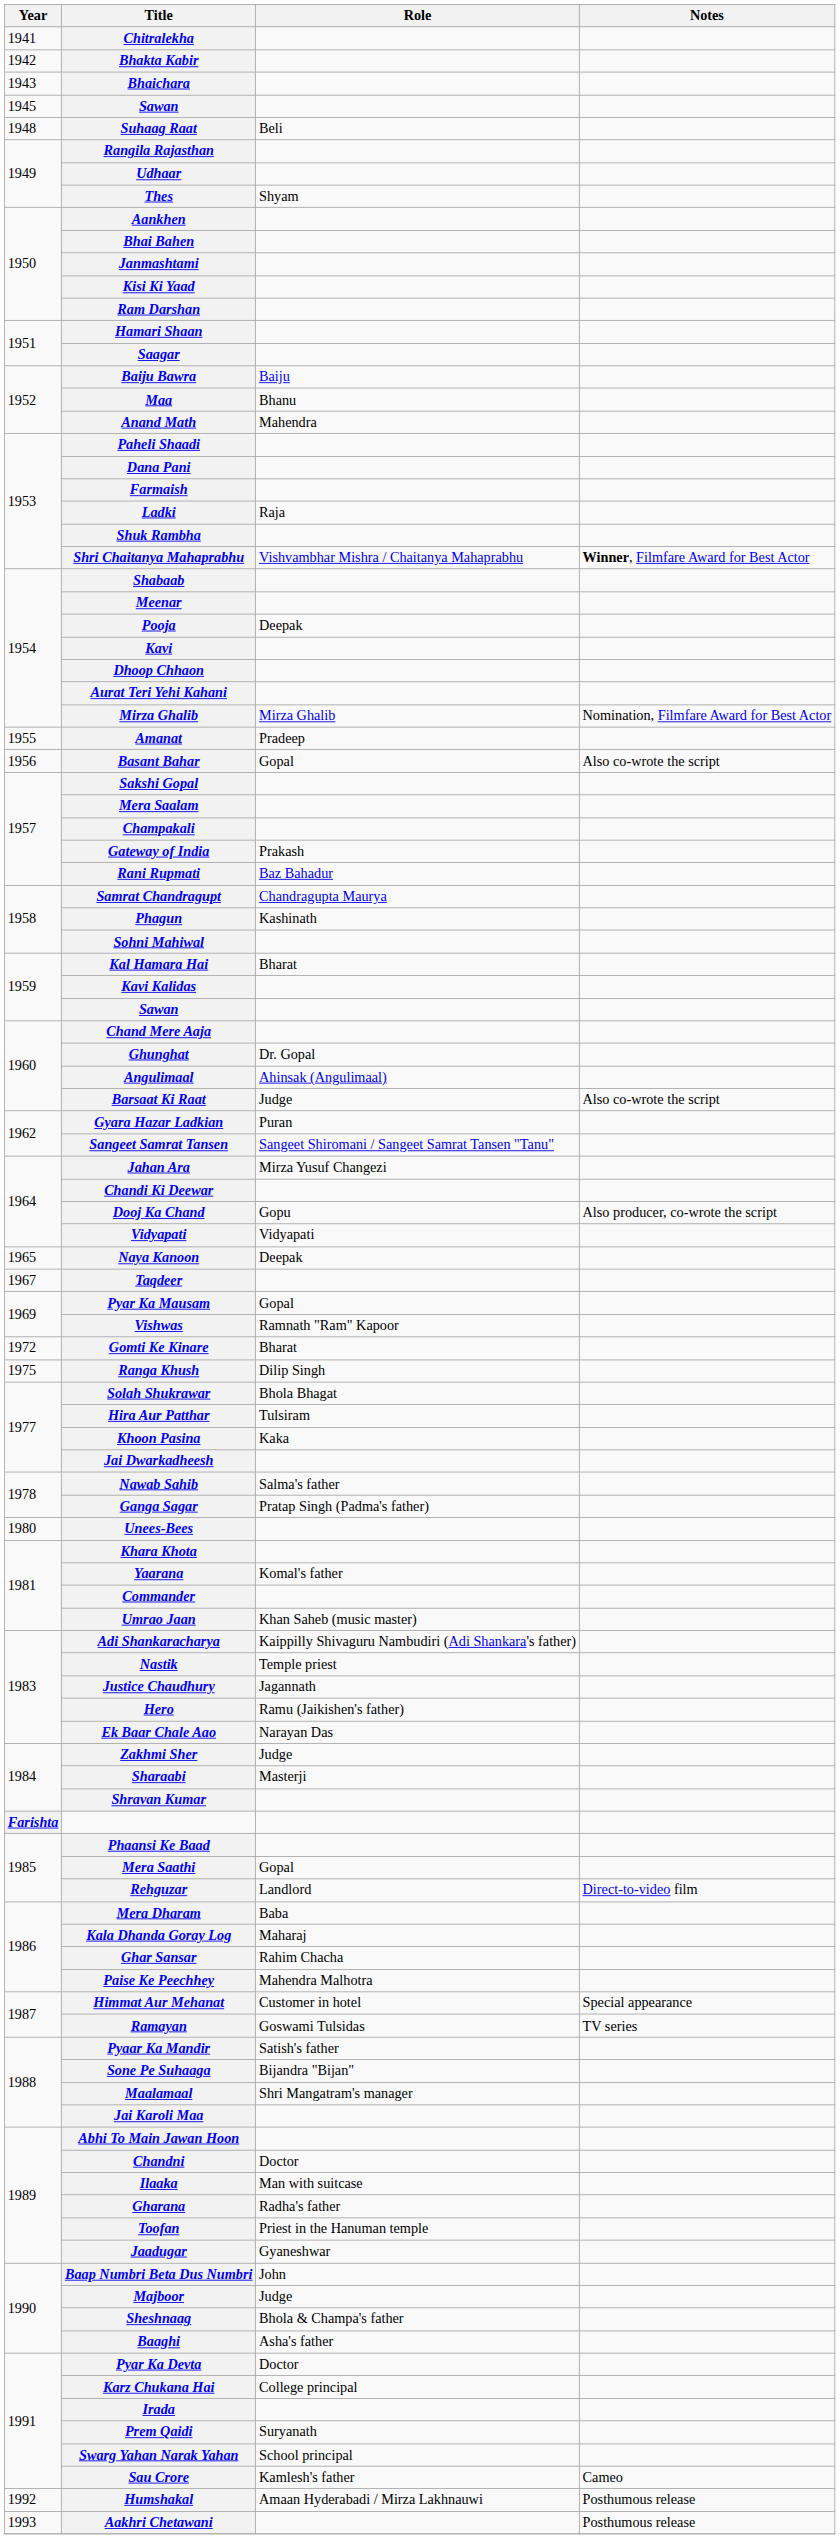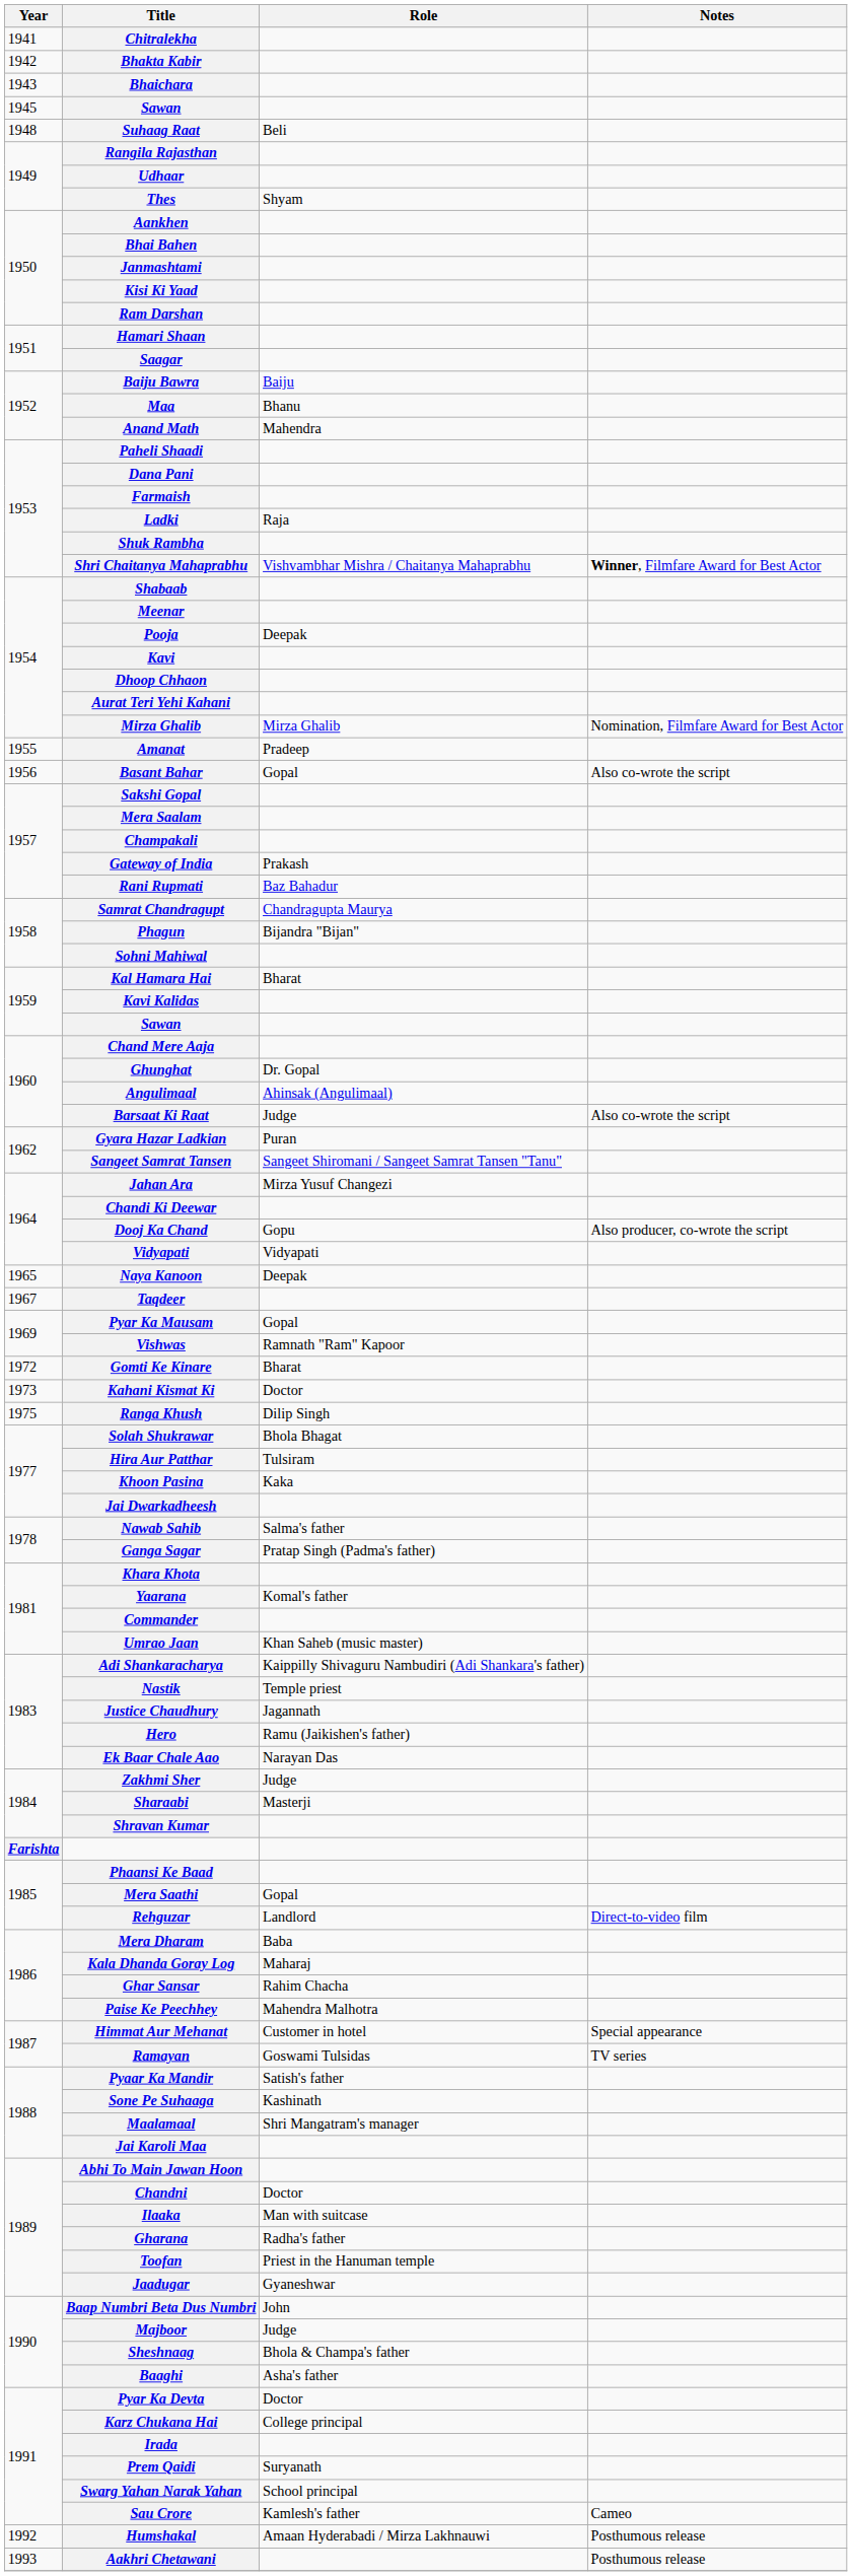 <table class="wikitable sortable plainrowheaders">
 <tr style="background:#ccc; text-align:center;">
 <th scope="col">Year</th>
 <th scope="col">Title</th>
 <th scope="col">Role</th>
 <th scope="col" class="unsortable">Notes</th>
 </tr>
 <tr>
 <td>1941</td>
 <th scope="row"><em><a href='#'>Chitralekha</a></em></th>
 <td></td>
 <td></td>
 </tr>
 <tr>
 <td>1942</td>
 <th scope="row"><em><a href='#'>Bhakta Kabir</a></em></th>
 <td></td>
 <td></td>
 </tr>
 <tr>
 <td>1943</td>
 <th scope="row"><em><a href='#'>Bhaichara</a></em></th>
 <td></td>
 <td></td>
 </tr>
 <tr>
 <td>1945</td>
 <th scope="row"><em><a href='#'>Sawan</a></em></th>
 <td></td>
 <td></td>
 </tr>
 <tr>
 <td>1948</td>
 <th scope="row"><em><a href='#'>Suhaag Raat</a></em></th>
 <td>Beli</td>
 <td></td>
 </tr>
 <tr>
 <td rowspan="3">1949</td>
 <th scope="row"><em><a href='#'>Rangila Rajasthan</a></em></th>
 <td></td>
 <td></td>
 </tr>
 <tr>
 <th scope="row"><em><a href='#'>Udhaar</a></em></th>
 <td></td>
 <td></td>
 </tr>
 <tr>
 <th scope="row"><em><a href='#'>Thes</a></em></th>
 <td>Shyam</td>
 <td></td>
 </tr>
 <tr>
 <td rowspan="5">1950</td>
 <th scope="row"><em><a href='#'>Aankhen</a></em></th>
 <td></td>
 <td></td>
 </tr>
 <tr>
 <th scope="row"><em><a href='#'>Bhai Bahen</a></em></th>
 <td></td>
 <td></td>
 </tr>
 <tr>
 <th scope="row"><em><a href='#'>Janmashtami</a></em></th>
 <td></td>
 <td></td>
 </tr>
 <tr>
 <th scope="row"><em><a href='#'>Kisi Ki Yaad</a></em></th>
 <td></td>
 <td></td>
 </tr>
 <tr>
 <th scope="row"><em><a href='#'>Ram Darshan</a></em></th>
 <td></td>
 <td></td>
 </tr>
 <tr>
 <td rowspan="2">1951</td>
 <th scope="row"><em><a href='#'>Hamari Shaan</a></em></th>
 <td></td>
 <td></td>
 </tr>
 <tr>
 <th scope="row"><em><a href='#'>Saagar</a></em></th>
 <td></td>
 <td></td>
 </tr>
 <tr>
 <td rowspan="3">1952</td>
 <th scope="row"><em><a href='#'>Baiju Bawra</a></em></th>
 <td><a href='#'>Baiju</a></td>
 <td></td>
 </tr>
 <tr>
 <th scope="row"><em><a href='#'>Maa</a></em></th>
 <td>Bhanu</td>
 <td></td>
 </tr>
 <tr>
 <th scope="row"><em><a href='#'>Anand Math</a></em></th>
 <td>Mahendra</td>
 <td></td>
 </tr>
 <tr>
 <td rowspan="6">1953</td>
 <th scope="row"><em><a href='#'>Paheli Shaadi</a></em></th>
 <td></td>
 <td></td>
 </tr>
 <tr>
 <th scope="row"><em><a href='#'>Dana Pani</a></em></th>
 <td></td>
 <td></td>
 </tr>
 <tr>
 <th scope="row"><em><a href='#'>Farmaish</a></em></th>
 <td></td>
 <td></td>
 </tr>
 <tr>
 <th scope="row"><em><a href='#'>Ladki</a></em></th>
 <td>Raja</td>
 <td></td>
 </tr>
 <tr>
 <th scope="row"><em><a href='#'>Shuk Rambha</a></em></th>
 <td></td>
 <td></td>
 </tr>
 <tr>
 <th scope="row"><em><a href='#'>Shri Chaitanya Mahaprabhu</a></em></th>
 <td><a href='#'>Vishvambhar Mishra / Chaitanya Mahaprabhu</a></td>
 <td><strong>Winner</strong>, <a href='#'>Filmfare Award for Best Actor</a></td>
 </tr>
 <tr>
 <td rowspan="7">1954</td>
 <th scope="row"><em><a href='#'>Shabaab</a></em></th>
 <td></td>
 <td></td>
 </tr>
 <tr>
 <th scope="row"><em><a href='#'>Meenar</a></em></th>
 <td></td>
 <td></td>
 </tr>
 <tr>
 <th scope="row"><em><a href='#'>Pooja</a></em></th>
 <td>Deepak</td>
 <td></td>
 </tr>
 <tr>
 <th scope="row"><em><a href='#'>Kavi</a></em></th>
 <td></td>
 <td></td>
 </tr>
 <tr>
 <th scope="row"><em><a href='#'>Dhoop Chhaon</a></em></th>
 <td></td>
 <td></td>
 </tr>
 <tr>
 <th scope="row"><em><a href='#'>Aurat Teri Yehi Kahani</a></em></th>
 <td></td>
 <td></td>
 </tr>
 <tr>
 <th scope="row"><em><a href='#'>Mirza Ghalib</a></em></th>
 <td><a href='#'>Mirza Ghalib</a></td>
 <td>Nomination, <a href='#'>Filmfare Award for Best Actor</a></td>
 </tr>
 <tr>
 <td>1955</td>
 <th scope="row"><em><a href='#'>Amanat</a></em></th>
 <td>Pradeep</td>
 <td></td>
 </tr>
 <tr>
 <td>1956</td>
 <th scope="row"><em><a href='#'>Basant Bahar</a></em></th>
 <td>Gopal</td>
 <td>Also co-wrote the script</td>
 </tr>
 <tr>
 <td rowspan="5">1957</td>
 <th scope="row"><em><a href='#'>Sakshi Gopal</a></em></th>
 <td></td>
 <td></td>
 </tr>
 <tr>
 <th scope="row"><em><a href='#'>Mera Saalam</a></em></th>
 <td></td>
 <td></td>
 </tr>
 <tr>
 <th scope="row"><em><a href='#'>Champakali</a></em></th>
 <td></td>
 <td></td>
 </tr>
 <tr>
 <th scope="row"><em><a href='#'>Gateway of India</a></em></th>
 <td>Prakash</td>
 <td></td>
 </tr>
 <tr>
 <th scope="row"><em><a href='#'>Rani Rupmati</a></em></th>
 <td><a href='#'>Baz Bahadur</a></td>
 <td></td>
 </tr>
 <tr>
 <td rowspan="3">1958</td>
 <th scope="row"><em><a href='#'>Samrat Chandragupt</a></em></th>
 <td><a href='#'>Chandragupta Maurya</a></td>
 <td></td>
 </tr>
 <tr>
 <th scope="row"><em><a href='#'>Phagun</a></em></th>
-<td>Kashinath</td>
+<td>Bijandra "Bijan"</td>
 <td></td>
 </tr>
 <tr>
 <th scope="row"><em><a href='#'>Sohni Mahiwal</a></em></th>
 <td></td>
 <td></td>
 </tr>
 <tr>
 <td rowspan="3">1959</td>
 <th scope="row"><em><a href='#'>Kal Hamara Hai</a></em></th>
 <td>Bharat</td>
 <td></td>
 </tr>
 <tr>
 <th scope="row"><em><a href='#'>Kavi Kalidas</a></em></th>
 <td></td>
 <td></td>
 </tr>
 <tr>
 <th scope="row"><em><a href='#'>Sawan</a></em></th>
 <td></td>
 <td></td>
 </tr>
 <tr>
 <td rowspan="4">1960</td>
 <th scope="row"><em><a href='#'>Chand Mere Aaja</a></em></th>
 <td></td>
 <td></td>
 </tr>
 <tr>
 <th scope="row"><em><a href='#'>Ghunghat</a></em></th>
 <td>Dr. Gopal</td>
 <td></td>
 </tr>
 <tr>
 <th scope="row"><em><a href='#'>Angulimaal</a></em></th>
 <td><a href='#'>Ahinsak (Angulimaal)</a></td>
 <td></td>
 </tr>
 <tr>
 <th scope="row"><em><a href='#'>Barsaat Ki Raat</a></em></th>
 <td>Judge</td>
 <td>Also co-wrote the script</td>
 </tr>
 <tr>
 <td rowspan="2">1962</td>
 <th scope="row"><em><a href='#'>Gyara Hazar Ladkian</a></em></th>
 <td>Puran</td>
 <td></td>
 </tr>
 <tr>
 <th scope="row"><em><a href='#'>Sangeet Samrat Tansen</a></em></th>
 <td><a href='#'>Sangeet Shiromani / Sangeet Samrat Tansen "Tanu"</a></td>
 <td></td>
 </tr>
 <tr>
 <td rowspan="4">1964</td>
 <th scope="row"><em><a href='#'>Jahan Ara</a></em></th>
 <td>Mirza Yusuf Changezi</td>
 <td></td>
 </tr>
 <tr>
 <th scope="row"><em><a href='#'>Chandi Ki Deewar</a></em></th>
 <td></td>
 <td></td>
 </tr>
 <tr>
 <th scope="row"><em><a href='#'>Dooj Ka Chand</a></em></th>
 <td>Gopu</td>
 <td>Also producer, co-wrote the script</td>
 </tr>
 <tr>
 <th scope="row"><em><a href='#'>Vidyapati</a></em></th>
 <td>Vidyapati</td>
 <td></td>
 </tr>
 <tr>
 <td>1965</td>
 <th scope="row"><em><a href='#'>Naya Kanoon</a></em></th>
 <td>Deepak</td>
 <td></td>
 </tr>
 <tr>
 <td>1967</td>
 <th scope="row"><em><a href='#'>Taqdeer</a></em></th>
 <td></td>
 <td></td>
 </tr>
 <tr>
 <td rowspan="2">1969</td>
 <th scope="row"><em><a href='#'>Pyar Ka Mausam</a></em></th>
 <td>Gopal</td>
 <td></td>
 </tr>
 <tr>
 <th scope="row"><em><a href='#'>Vishwas</a></em></th>
 <td>Ramnath "Ram" Kapoor</td>
 <td></td>
 </tr>
 <tr>
 <td>1972</td>
 <th scope="row"><em><a href='#'>Gomti Ke Kinare</a></em></th>
 <td>Bharat</td>
 <td></td>
 </tr>
 <tr>
+<td>1973</td>
+<th scope="row"><em><a href='#'>Kahani Kismat Ki</a></em></th>
+<td>Doctor</td>
+<td></td>
+</tr>
+<tr>
 <td>1975</td>
 <th scope="row"><em><a href='#'>Ranga Khush</a></em></th>
 <td>Dilip Singh</td>
 <td></td>
 </tr>
 <tr>
 <td rowspan="4">1977</td>
 <th scope="row"><em><a href='#'>Solah Shukrawar</a></em></th>
 <td>Bhola Bhagat</td>
 <td></td>
 </tr>
 <tr>
 <th scope="row"><em><a href='#'>Hira Aur Patthar</a></em></th>
 <td>Tulsiram</td>
 <td></td>
 </tr>
 <tr>
 <th scope="row"><em><a href='#'>Khoon Pasina</a></em></th>
 <td>Kaka</td>
 <td></td>
 </tr>
 <tr>
 <th scope="row"><em><a href='#'>Jai Dwarkadheesh</a></em></th>
 <td></td>
 <td></td>
 </tr>
 <tr>
 <td rowspan="2">1978</td>
 <th scope="row"><em><a href='#'>Nawab Sahib</a></em></th>
 <td>Salma's father</td>
 <td></td>
 </tr>
 <tr>
 <th scope="row"><em><a href='#'>Ganga Sagar</a></em></th>
 <td>Pratap Singh (Padma's father)</td>
-<td></td>
-</tr>
-<tr>
-<td>1980</td>
-<th scope="row"><em><a href='#'>Unees-Bees</a></em></th>
-<td></td>
 <td></td>
 </tr>
 <tr>
 <td rowspan="4">1981</td>
 <th scope="row"><em><a href='#'>Khara Khota</a></em></th>
 <td></td>
 <td></td>
 </tr>
 <tr>
 <th scope="row"><em><a href='#'>Yaarana</a></em></th>
 <td>Komal's father</td>
 <td></td>
 </tr>
 <tr>
 <th scope="row"><em><a href='#'>Commander</a></em></th>
 <td></td>
 <td></td>
 </tr>
 <tr>
 <th scope="row"><em><a href='#'>Umrao Jaan</a></em></th>
 <td>Khan Saheb (music master)</td>
 <td></td>
 </tr>
 <tr>
 <td rowspan="5">1983</td>
 <th scope="row"><em><a href='#'>Adi Shankaracharya</a></em></th>
 <td>Kaippilly Shivaguru Nambudiri (<a href='#'>Adi Shankara</a>'s father)</td>
 <td></td>
 </tr>
 <tr>
 <th scope="row"><em><a href='#'>Nastik</a></em></th>
 <td>Temple priest</td>
 <td></td>
 </tr>
 <tr>
 <th scope="row"><em><a href='#'>Justice Chaudhury</a></em></th>
 <td>Jagannath</td>
 <td></td>
 </tr>
 <tr>
 <th scope="row"><em><a href='#'>Hero</a></em></th>
 <td>Ramu (Jaikishen's father)</td>
 <td></td>
 </tr>
 <tr>
 <th scope="row"><em><a href='#'>Ek Baar Chale Aao</a></em></th>
 <td>Narayan Das</td>
 <td></td>
 </tr>
 <tr>
 <td rowspan="3">1984</td>
 <th scope="row"><em><a href='#'>Zakhmi Sher</a></em></th>
 <td>Judge</td>
 <td></td>
 </tr>
 <tr>
 <th scope="row"><em><a href='#'>Sharaabi</a></em></th>
 <td>Masterji</td>
 <td></td>
 </tr>
 <tr>
 <th scope="row"><em><a href='#'>Shravan Kumar</a></em></th>
 <td></td>
 <td></td>
 </tr>
 <tr>
 <th scope="row"><em><a href='#'>Farishta</a></em></th>
 <td></td>
 <td></td>
 </tr>
 <tr>
 <td rowspan="3">1985</td>
 <th scope="row"><em><a href='#'>Phaansi Ke Baad</a></em></th>
 <td></td>
 <td></td>
 </tr>
 <tr>
 <th scope="row"><em><a href='#'>Mera Saathi</a></em></th>
 <td>Gopal</td>
 <td></td>
 </tr>
 <tr>
 <th scope="row"><em><a href='#'>Rehguzar</a></em></th>
 <td>Landlord</td>
 <td><a href='#'>Direct-to-video</a> film</td>
 </tr>
 <tr>
 <td rowspan="4">1986</td>
 <th scope="row"><em><a href='#'>Mera Dharam</a></em></th>
 <td>Baba</td>
 <td></td>
 </tr>
 <tr>
 <th scope="row"><em><a href='#'>Kala Dhanda Goray Log</a></em></th>
 <td>Maharaj</td>
 <td></td>
 </tr>
 <tr>
 <th scope="row"><em><a href='#'>Ghar Sansar</a></em></th>
 <td>Rahim Chacha</td>
 <td></td>
 </tr>
 <tr>
 <th scope="row"><em><a href='#'>Paise Ke Peechhey</a></em></th>
 <td>Mahendra Malhotra</td>
 <td></td>
 </tr>
 <tr>
 <td rowspan="2">1987</td>
 <th scope="row"><em><a href='#'>Himmat Aur Mehanat</a></em></th>
 <td>Customer in hotel</td>
 <td>Special appearance</td>
 </tr>
 <tr>
 <th scope="row"><em><a href='#'>Ramayan</a></em></th>
 <td>Goswami Tulsidas</td>
 <td>TV series</td>
 </tr>
 <tr>
 <td rowspan="4">1988</td>
 <th scope="row"><em><a href='#'>Pyaar Ka Mandir</a></em></th>
 <td>Satish's father</td>
 <td></td>
 </tr>
 <tr>
 <th scope="row"><em><a href='#'>Sone Pe Suhaaga</a></em></th>
-<td>Bijandra "Bijan"</td>
+<td>Kashinath</td>
 <td></td>
 </tr>
 <tr>
 <th scope="row"><em><a href='#'>Maalamaal</a></em></th>
 <td>Shri Mangatram's manager</td>
 <td></td>
 </tr>
 <tr>
 <th scope="row"><em><a href='#'>Jai Karoli Maa</a></em></th>
 <td></td>
 <td></td>
 </tr>
 <tr>
 <td rowspan="6">1989</td>
 <th scope="row"><em><a href='#'>Abhi To Main Jawan Hoon</a></em></th>
 <td></td>
 <td></td>
 </tr>
 <tr>
 <th scope="row"><em><a href='#'>Chandni</a></em></th>
 <td>Doctor</td>
 <td></td>
 </tr>
 <tr>
 <th scope="row"><em><a href='#'>Ilaaka</a></em></th>
 <td>Man with suitcase</td>
 <td></td>
 </tr>
 <tr>
 <th scope="row"><em><a href='#'>Gharana</a></em></th>
 <td>Radha's father</td>
 <td></td>
 </tr>
 <tr>
 <th scope="row"><em><a href='#'>Toofan</a></em></th>
 <td>Priest in the Hanuman temple</td>
 <td></td>
 </tr>
 <tr>
 <th scope="row"><em><a href='#'>Jaadugar</a></em></th>
 <td>Gyaneshwar</td>
 <td></td>
 </tr>
 <tr>
 <td rowspan="4">1990</td>
 <th scope="row"><em><a href='#'>Baap Numbri Beta Dus Numbri</a></em></th>
 <td>John</td>
 <td></td>
 </tr>
 <tr>
 <th scope="row"><em><a href='#'>Majboor</a></em></th>
 <td>Judge</td>
 <td></td>
 </tr>
 <tr>
 <th scope="row"><em><a href='#'>Sheshnaag</a></em></th>
 <td>Bhola & Champa's father</td>
 <td></td>
 </tr>
 <tr>
 <th scope="row"><em> <a href='#'>Baaghi</a></em></th>
 <td>Asha's father</td>
 <td></td>
 </tr>
 <tr>
 <td rowspan="6">1991</td>
 <th scope="row"><em><a href='#'>Pyar Ka Devta</a></em></th>
 <td>Doctor</td>
 <td></td>
 </tr>
 <tr>
 <th scope="row"><em><a href='#'>Karz Chukana Hai</a></em></th>
 <td>College principal</td>
 <td></td>
 </tr>
 <tr>
 <th scope="row"><em><a href='#'>Irada</a></em></th>
 <td></td>
 <td></td>
 </tr>
 <tr>
 <th scope="row"><em><a href='#'>Prem Qaidi</a></em></th>
 <td>Suryanath</td>
 <td></td>
 </tr>
 <tr>
 <th scope="row"><em><a href='#'>Swarg Yahan Narak Yahan</a></em></th>
 <td>School principal</td>
 <td></td>
 </tr>
 <tr>
 <th scope="row"><em><a href='#'>Sau Crore</a></em></th>
 <td>Kamlesh's father</td>
 <td>Cameo</td>
 </tr>
 <tr>
 <td>1992</td>
 <th scope="row"><em><a href='#'>Humshakal</a></em></th>
 <td>Amaan Hyderabadi / Mirza Lakhnauwi</td>
 <td>Posthumous release</td>
 </tr>
 <tr>
 <td>1993</td>
 <th scope="row"><em><a href='#'>Aakhri Chetawani</a></em></th>
 <td></td>
 <td>Posthumous release</td>
 </tr>
 <tr>
 </tr>
 </table>
